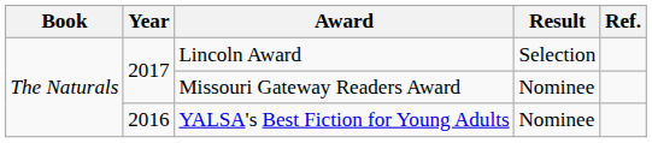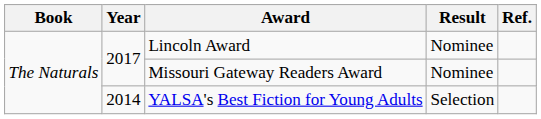 <table class="wikitable sortable">
 <tr>
 <th>Book</th>
 <th>Year</th>
 <th>Award</th>
 <th>Result</th>
 <th>Ref.</th>
 </tr>
 <tr>
 <td rowspan="3"><em>The Naturals</em></td>
 <td rowspan="2">2017</td>
 <td>Lincoln Award</td>
-<td>Selection</td>
+<td>Nominee</td>
 <td></td>
 </tr>
 <tr>
 <td>Missouri Gateway Readers Award</td>
 <td>Nominee</td>
 <td></td>
 </tr>
 <tr>
-<td>2016</td>
+<td>2014</td>
 <td><a href='#'>YALSA</a>'s <a href='#'>Best Fiction for Young Adults</a></td>
-<td>Nominee</td>
+<td>Selection</td>
 <td></td>
 </tr>
 </table>
